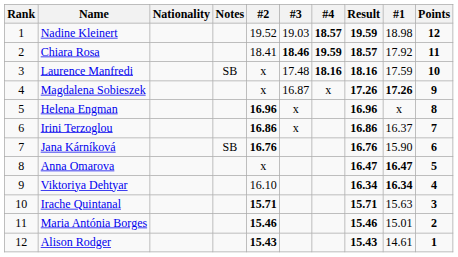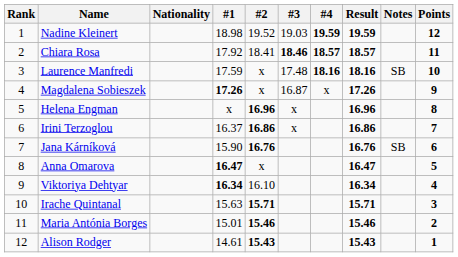 <table class="wikitable sortable" style="text-align:center">
 <tr>
 <th>Rank</th>
 <th>Name</th>
 <th>Nationality</th>
-<th>Notes</th>
+<th>#1</th>
 <th>#2</th>
 <th>#3</th>
 <th>#4</th>
 <th>Result</th>
-<th>#1</th>
+<th>Notes</th>
 <th>Points</th>
 </tr>
 <tr>
 <td>1</td>
 <td align=left><a href='#'>Nadine Kleinert</a></td>
 <td align=left></td>
-<td></td>
+<td>18.98</td>
 <td>19.52</td>
 <td>19.03</td>
-<td><strong>18.57</strong></td>
 <td><strong>19.59</strong></td>
-<td>18.98</td>
+<td><strong>19.59</strong></td>
+<td></td>
 <td><strong>12</strong></td>
 </tr>
 <tr>
 <td>2</td>
 <td align=left><a href='#'>Chiara Rosa</a></td>
 <td align=left></td>
-<td></td>
+<td>17.92</td>
 <td>18.41</td>
 <td><strong>18.46</strong></td>
-<td><strong>19.59</strong></td>
 <td><strong>18.57</strong></td>
-<td>17.92</td>
+<td><strong>18.57</strong></td>
+<td></td>
 <td><strong>11</strong></td>
 </tr>
 <tr>
 <td>3</td>
 <td align=left><a href='#'>Laurence Manfredi</a></td>
 <td align=left></td>
-<td>SB</td>
+<td>17.59</td>
 <td>x</td>
 <td>17.48</td>
 <td><strong>18.16</strong></td>
 <td><strong>18.16</strong></td>
-<td>17.59</td>
+<td>SB</td>
 <td><strong>10</strong></td>
 </tr>
 <tr>
 <td>4</td>
 <td align=left><a href='#'>Magdalena Sobieszek</a></td>
 <td align=left></td>
-<td></td>
+<td><strong>17.26</strong></td>
 <td>x</td>
 <td>16.87</td>
 <td>x</td>
 <td><strong>17.26</strong></td>
-<td><strong>17.26</strong></td>
+<td></td>
 <td><strong>9</strong></td>
 </tr>
 <tr>
 <td>5</td>
 <td align=left><a href='#'>Helena Engman</a></td>
 <td align=left></td>
-<td></td>
+<td>x</td>
 <td><strong>16.96</strong></td>
 <td>x</td>
 <td></td>
 <td><strong>16.96</strong></td>
-<td>x</td>
+<td></td>
 <td><strong>8</strong></td>
 </tr>
 <tr>
 <td>6</td>
 <td align=left><a href='#'>Irini Terzoglou</a></td>
 <td align=left></td>
-<td></td>
+<td>16.37</td>
 <td><strong>16.86</strong></td>
 <td>x</td>
 <td></td>
 <td><strong>16.86</strong></td>
-<td>16.37</td>
+<td></td>
 <td><strong>7</strong></td>
 </tr>
 <tr>
 <td>7</td>
 <td align=left><a href='#'>Jana Kárníková</a></td>
 <td align=left></td>
-<td>SB</td>
+<td>15.90</td>
 <td><strong>16.76</strong></td>
 <td></td>
 <td></td>
 <td><strong>16.76</strong></td>
-<td>15.90</td>
+<td>SB</td>
 <td><strong>6</strong></td>
 </tr>
 <tr>
 <td>8</td>
 <td align=left><a href='#'>Anna Omarova</a></td>
 <td align=left></td>
-<td></td>
+<td><strong>16.47</strong></td>
 <td>x</td>
 <td></td>
 <td></td>
 <td><strong>16.47</strong></td>
-<td><strong>16.47</strong></td>
+<td></td>
 <td><strong>5</strong></td>
 </tr>
 <tr>
 <td>9</td>
 <td align=left><a href='#'>Viktoriya Dehtyar</a></td>
 <td align=left></td>
-<td></td>
+<td><strong>16.34</strong></td>
 <td>16.10</td>
 <td></td>
 <td></td>
 <td><strong>16.34</strong></td>
-<td><strong>16.34</strong></td>
+<td></td>
 <td><strong>4</strong></td>
 </tr>
 <tr>
 <td>10</td>
 <td align=left><a href='#'>Irache Quintanal</a></td>
 <td align=left></td>
-<td></td>
+<td>15.63</td>
 <td><strong>15.71</strong></td>
 <td></td>
 <td></td>
 <td><strong>15.71</strong></td>
-<td>15.63</td>
+<td></td>
 <td><strong>3</strong></td>
 </tr>
 <tr>
 <td>11</td>
 <td align=left><a href='#'>Maria Antónia Borges</a></td>
 <td align=left></td>
-<td></td>
+<td>15.01</td>
 <td><strong>15.46</strong></td>
 <td></td>
 <td></td>
 <td><strong>15.46</strong></td>
-<td>15.01</td>
+<td></td>
 <td><strong>2</strong></td>
 </tr>
 <tr>
 <td>12</td>
 <td align=left><a href='#'>Alison Rodger</a></td>
 <td align=left></td>
-<td></td>
+<td>14.61</td>
 <td><strong>15.43</strong></td>
 <td></td>
 <td></td>
 <td><strong>15.43</strong></td>
-<td>14.61</td>
+<td></td>
 <td><strong>1</strong></td>
 </tr>
 </table>
